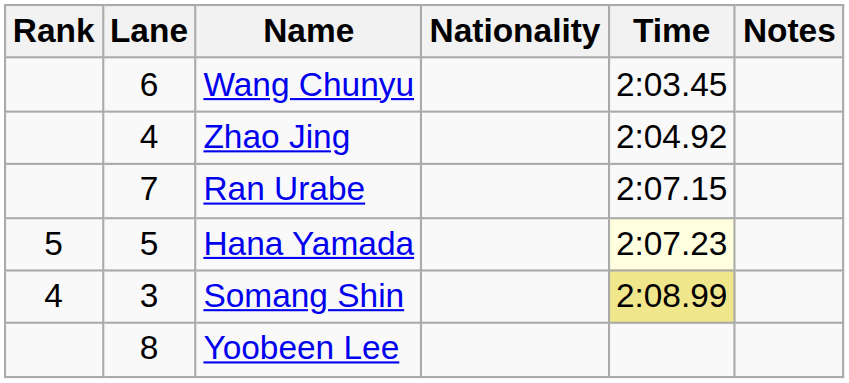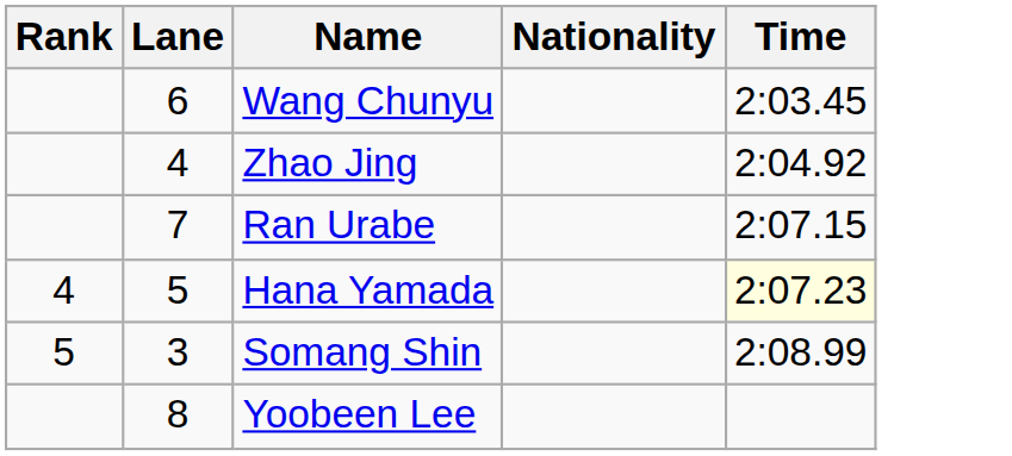 <table class="wikitable sortable" style="text-align:center">
 <tr>
 <th>Rank</th>
 <th>Lane</th>
 <th>Name</th>
 <th>Nationality</th>
 <th>Time</th>
-<th>Notes</th>
 </tr>
 <tr>
 <td align=center></td>
 <td>6</td>
 <td align=left><a href='#'>Wang Chunyu</a></td>
 <td align=left></td>
 <td>2:03.45</td>
-<td></td>
 </tr>
 <tr>
 <td align=center></td>
 <td>4</td>
 <td align=left><a href='#'>Zhao Jing</a></td>
 <td align=left></td>
 <td>2:04.92</td>
-<td></td>
 </tr>
 <tr>
 <td align=center></td>
 <td>7</td>
 <td align=left><a href='#'>Ran Urabe</a></td>
 <td align=left></td>
 <td>2:07.15</td>
-<td></td>
 </tr>
 <tr>
-<td align=center>5</td>
+<td align=center>4</td>
 <td>5</td>
 <td align=left><a href='#'>Hana Yamada</a></td>
 <td align=left></td>
 <td style="background: lightyellow;">2:07.23</td>
-<td></td>
 </tr>
 <tr>
-<td align=center>4</td>
+<td align=center>5</td>
 <td>3</td>
 <td align=left><a href='#'>Somang Shin</a></td>
 <td align=left></td>
-<td style="background: khaki;">2:08.99</td>
-<td></td>
+<td>2:08.99</td>
 </tr>
 <tr>
 <td align=center></td>
 <td>8</td>
 <td align=left><a href='#'>Yoobeen Lee</a></td>
 <td align=left></td>
 <td></td>
-<td></td>
 </tr>
 </table>
